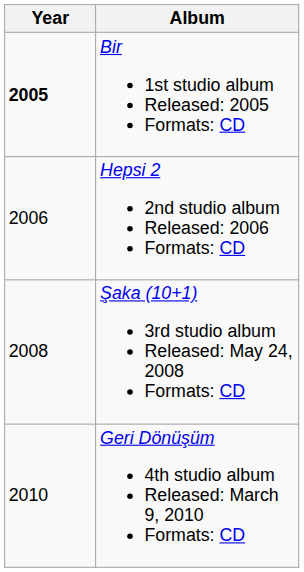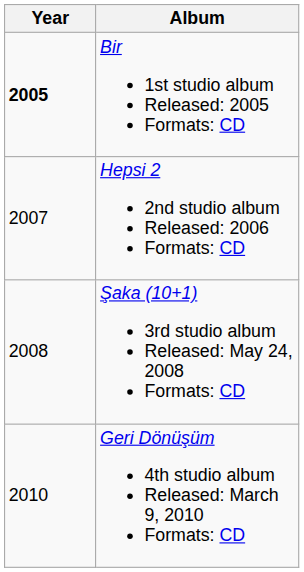 <table class="wikitable">
 <tr>
 <th width="75" align="center" rowspan="1"><strong>Year</strong></th>
 <th width="175" align="center" rowspan="1"><strong>Album</strong></th>
 </tr>
 <tr>
 <td><strong>2005</strong></td>
 <td><em><a href='#'>Bir</a></em><br><ul><li>1st studio album</li><li>Released: 2005 </li><li>Formats: <a href='#'>CD</a></li></ul></td>
 </tr>
 <tr>
-<td>2006</td>
+<td>2007</td>
 <td><em><a href='#'>Hepsi 2</a></em><br><ul><li>2nd studio album</li><li>Released: 2006</li><li>Formats: <a href='#'>CD</a></li></ul></td>
 </tr>
 <tr>
 <td>2008</td>
 <td><em><a href='#'>Şaka (10+1)</a></em><br><ul><li>3rd studio album</li><li>Released: May 24, 2008</li><li>Formats: <a href='#'>CD</a></li></ul></td>
 </tr>
 <tr>
 <td>2010</td>
 <td><em><a href='#'>Geri Dönüşüm</a></em><br><ul><li>4th studio album</li><li>Released: March 9, 2010</li><li>Formats: <a href='#'>CD</a></li></ul></td>
 </tr>
 </table>
